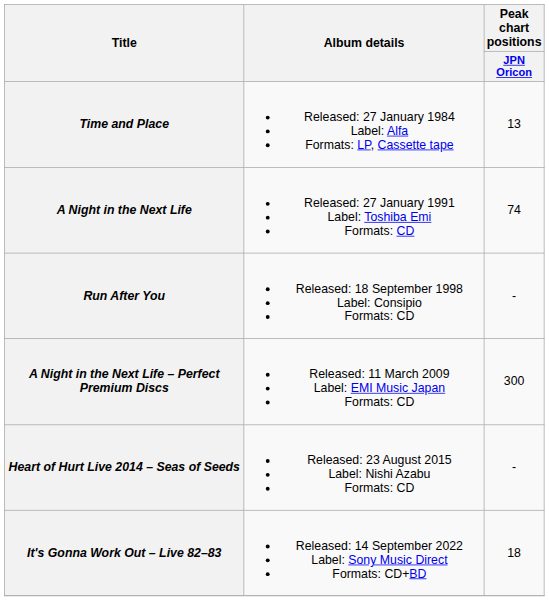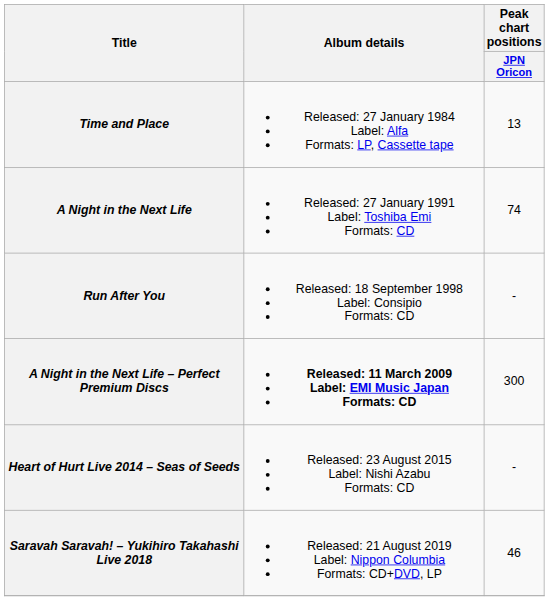 <table class="wikitable plainrowheaders" style="text-align:center;">
 <tr>
 <th scope="col" rowspan="2" style="width:19em;">Title</th>
 <th scope="col" rowspan="2" style="width:19em;">Album details</th>
 <th scope="col">Peak chart positions</th>
 </tr>
 <tr>
 <th scope="col" style="width:2.9em;font-size:90%;"><a href='#'>JPN<br>Oricon</a><br></th>
 </tr>
 <tr>
 <th scope="row"><em>Time and Place</em></th>
 <td><br><ul><li>Released: 27 January 1984</li><li>Label: <a href='#'>Alfa</a></li><li>Formats: <a href='#'>LP</a>, <a href='#'>Cassette tape</a></li></ul></td>
 <td>13</td>
 </tr>
 <tr>
 <th scope="row"><em>A Night in the Next Life</em></th>
 <td><br><ul><li>Released: 27 January 1991</li><li>Label: <a href='#'>Toshiba Emi</a></li><li>Formats: <a href='#'>CD</a></li></ul></td>
 <td>74</td>
 </tr>
 <tr>
 <th scope="row"><em>Run After You</em></th>
 <td><br><ul><li>Released: 18 September 1998</li><li>Label: Consipio</li><li>Formats: CD</li></ul></td>
 <td>-</td>
 </tr>
 <tr>
 <th scope="row"><em>A Night in the Next Life – Perfect Premium Discs</em></th>
-<td><br><ul><li>Released: 11 March 2009</li><li>Label: <a href='#'>EMI Music Japan</a></li><li>Formats: CD</li></ul></td>
+<td><strong><br><ul><li>Released: 11 March 2009</li><li>Label: <a href='#'>EMI Music Japan</a></li><li>Formats: CD</li></ul></strong></td>
 <td>300</td>
 </tr>
 <tr>
 <th scope="row"><em>Heart of Hurt Live 2014 – Seas of Seeds</em></th>
 <td><br><ul><li>Released: 23 August 2015</li><li>Label: Nishi Azabu</li><li>Formats: CD</li></ul></td>
 <td>-</td>
 </tr>
 <tr>
-<th scope="row"><em>It's Gonna Work Out – Live 82–83</em></th>
-<td><br><ul><li>Released: 14 September 2022</li><li>Label: <a href='#'>Sony Music Direct</a></li><li>Formats: CD+<a href='#'>BD</a></li></ul></td>
-<td>18</td>
+<th scope="row"><em>Saravah Saravah! – Yukihiro Takahashi Live 2018</em></th>
+<td><br><ul><li>Released: 21 August 2019</li><li>Label: <a href='#'>Nippon Columbia</a></li><li>Formats: CD+<a href='#'>DVD</a>, LP</li></ul></td>
+<td>46</td>
 </tr>
 <tr>
 </tr>
 </table>
